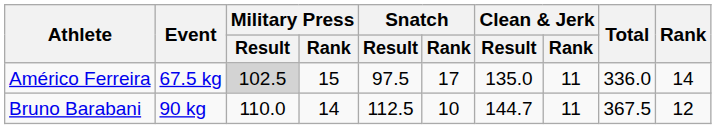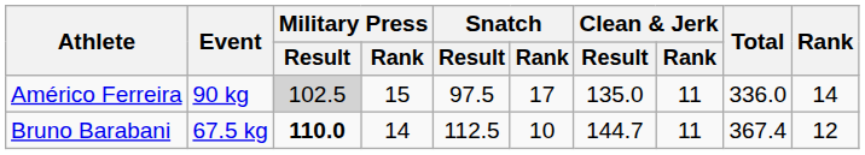 <table class="wikitable" style="font-size:90%">
 <tr>
 <th rowspan="2">Athlete</th>
 <th rowspan="2">Event</th>
 <th colspan="2">Military Press</th>
 <th colspan="2">Snatch</th>
 <th colspan="2">Clean & Jerk</th>
 <th rowspan="2">Total</th>
 <th rowspan="2">Rank</th>
 </tr>
 <tr style="font-size:95%">
 <th>Result</th>
 <th>Rank</th>
 <th>Result</th>
 <th>Rank</th>
 <th>Result</th>
 <th>Rank</th>
 </tr>
 <tr align=center>
 <td align=left><a href='#'>Américo Ferreira</a></td>
-<td align=left><a href='#'>67.5 kg</a></td>
+<td align=left><a href='#'>90 kg</a></td>
 <td style="background: lightgrey;">102.5</td>
 <td>15</td>
 <td>97.5</td>
 <td>17</td>
 <td>135.0</td>
 <td>11</td>
 <td>336.0</td>
 <td>14</td>
 </tr>
 <tr align=center>
 <td align=left><a href='#'>Bruno Barabani</a></td>
-<td align=left><a href='#'>90 kg</a></td>
-<td>110.0</td>
+<td align=left><a href='#'>67.5 kg</a></td>
+<td><strong>110.0</strong></td>
 <td>14</td>
 <td>112.5</td>
 <td>10</td>
 <td>144.7</td>
 <td>11</td>
-<td>367.5</td>
+<td>367.4</td>
 <td>12</td>
 </tr>
 </table>
